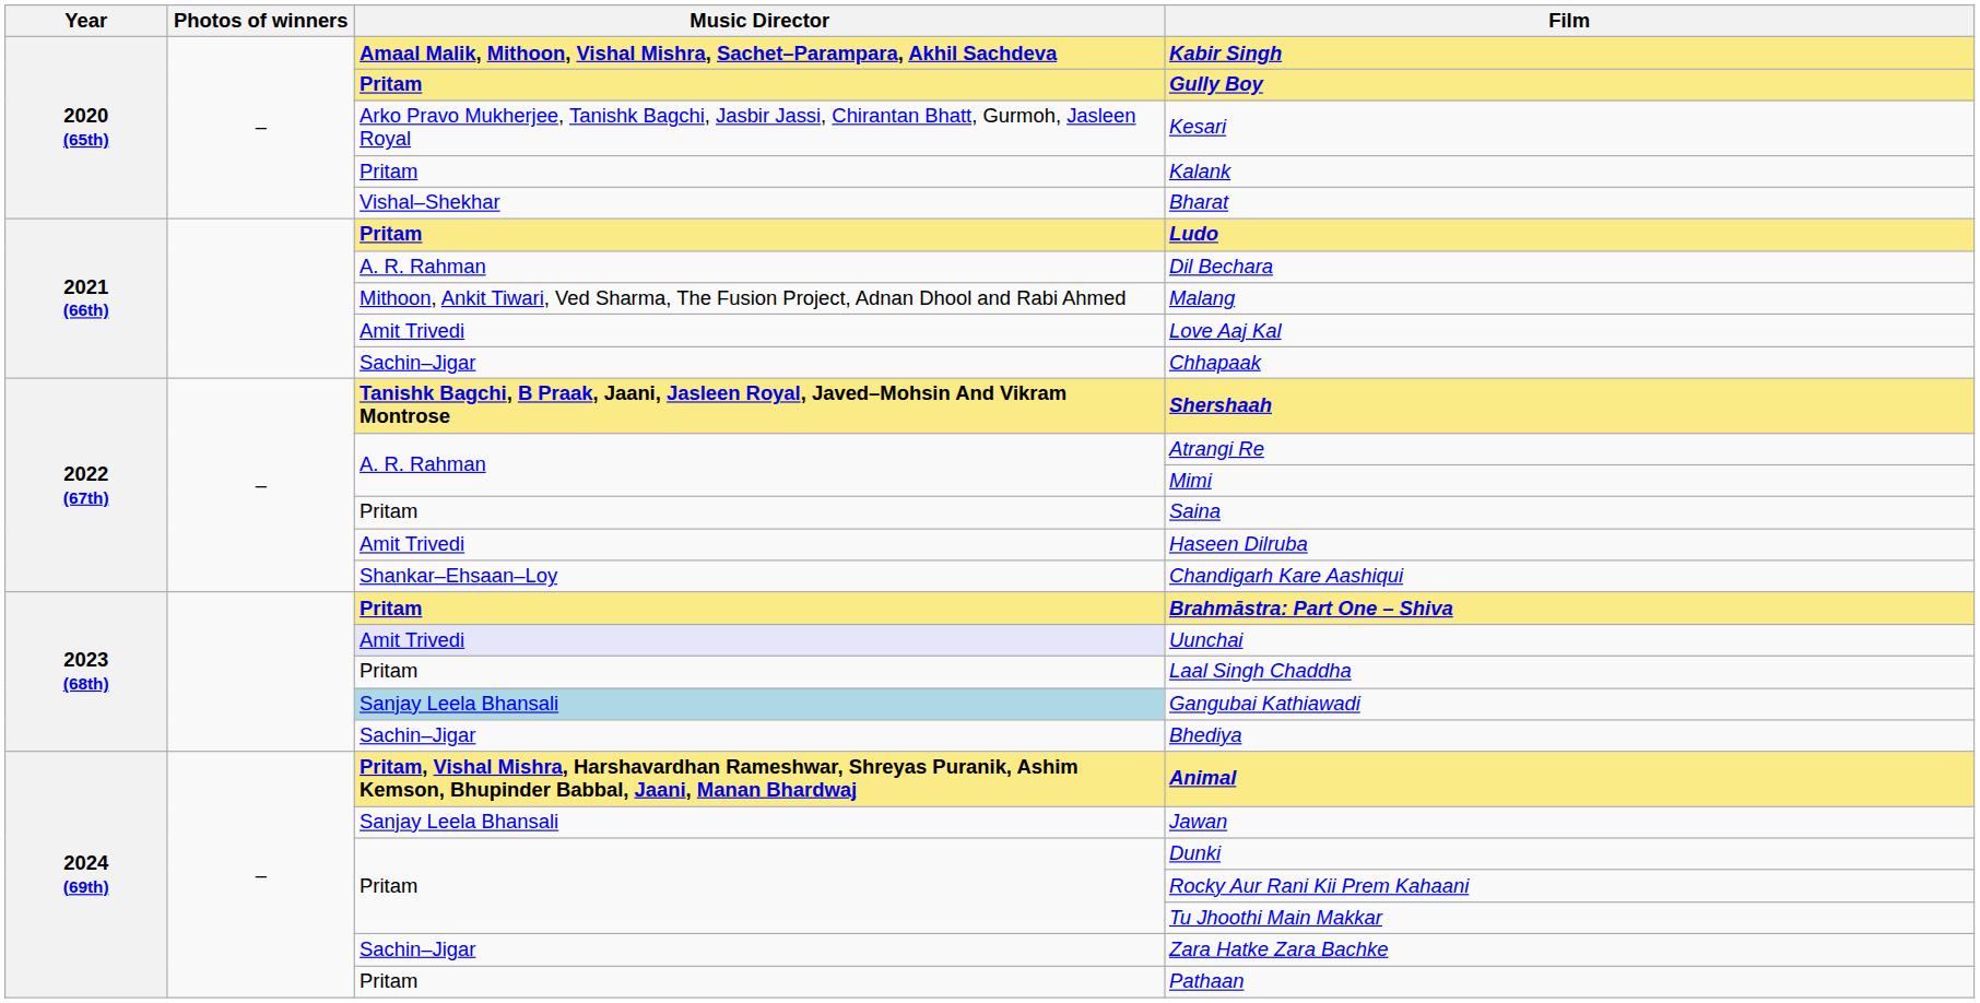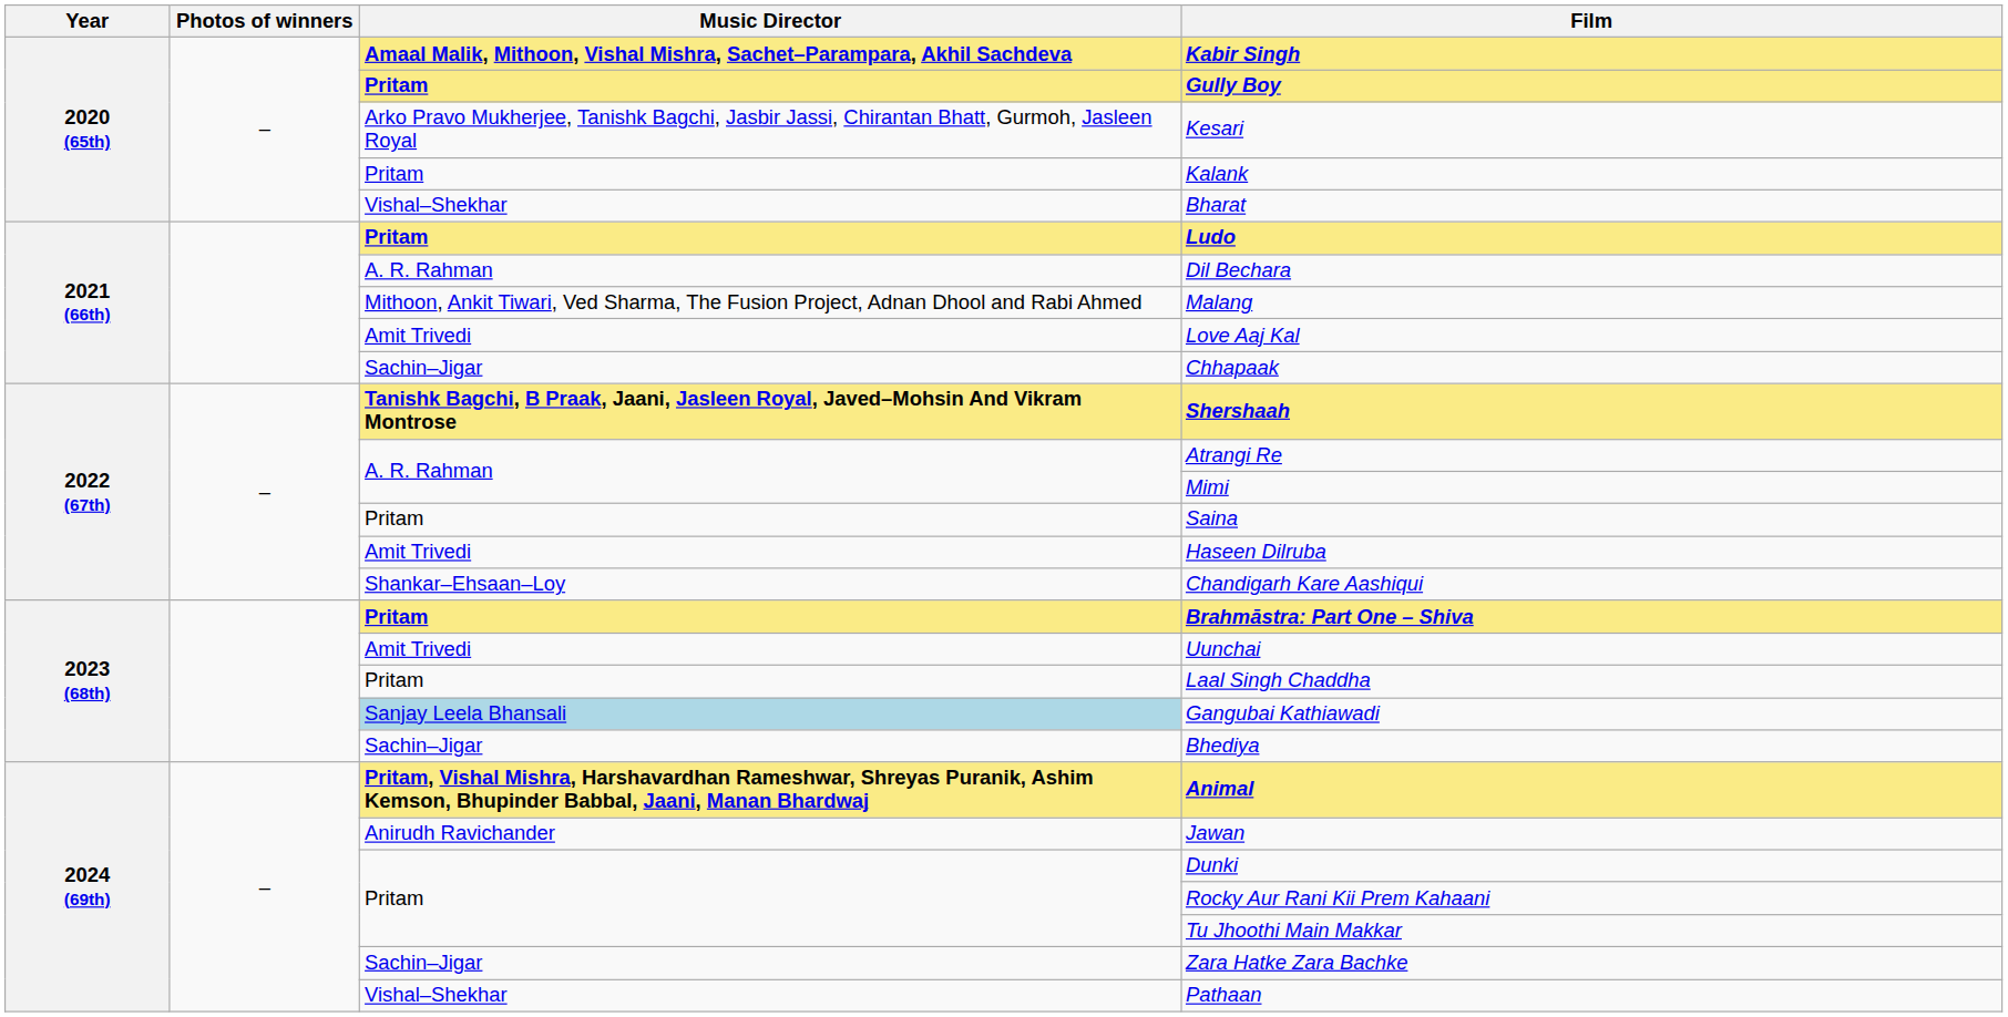 <table class="wikitable sortable" style="text-align:left;">
 <tr>
 <th scope="col" style="width:3%; text-align:center;">Year</th>
 <th scope="col" style="width:3%;text-align:center;">Photos of winners</th>
 <th scope="col" style="width:15%;text-align:center;">Music Director</th>
 <th scope="col" style="width:15%;text-align:center;">Film</th>
 </tr>
 <tr>
 <th rowspan="5">2020 <br><small><a href='#'>(65th)</a> </small></th>
 <td rowspan=5 style="text-align:center">–</td>
 <td style="background:#FAEB86;"><strong><a href='#'>Amaal Malik</a>, <a href='#'>Mithoon</a>, <a href='#'>Vishal Mishra</a>, <a href='#'>Sachet–Parampara</a>, <a href='#'>Akhil Sachdeva</a></strong></td>
 <td style="background:#FAEB86;"><strong><em><a href='#'>Kabir Singh</a></em></strong></td>
 </tr>
 <tr>
 <td style="background:#FAEB86;"><strong><a href='#'>Pritam</a></strong> </td>
 <td style="background:#FAEB86;"><strong><em><a href='#'>Gully Boy</a></em></strong></td>
 </tr>
 <tr>
 <td><a href='#'>Arko Pravo Mukherjee</a>, <a href='#'>Tanishk Bagchi</a>, <a href='#'>Jasbir Jassi</a>, <a href='#'>Chirantan Bhatt</a>, Gurmoh, <a href='#'>Jasleen Royal</a></td>
 <td><em><a href='#'>Kesari</a></em></td>
 </tr>
 <tr>
 <td><a href='#'>Pritam</a></td>
 <td><em><a href='#'>Kalank</a></em></td>
 </tr>
 <tr>
 <td><a href='#'>Vishal–Shekhar</a></td>
 <td><em><a href='#'>Bharat</a></em></td>
 </tr>
 <tr>
 <th scope="row" rowspan=5 style="text-align:center">2021 <br><small><a href='#'>(66th)</a> </small></th>
 <td rowspan=5 style="text-align:center"></td>
 <td style="background:#FAEB86;"><strong><a href='#'>Pritam</a></strong> </td>
 <td style="background:#FAEB86;"><strong><em><a href='#'>Ludo</a></em></strong></td>
 </tr>
 <tr>
 <td><a href='#'>A. R. Rahman</a></td>
 <td><a href='#'><em>Dil Bechara</em></a></td>
 </tr>
 <tr>
 <td><a href='#'>Mithoon</a>, <a href='#'>Ankit Tiwari</a>, Ved Sharma, The Fusion Project, Adnan Dhool and Rabi Ahmed</td>
 <td><a href='#'><em>Malang</em></a></td>
 </tr>
 <tr>
 <td><a href='#'>Amit Trivedi</a></td>
 <td><a href='#'><em>Love Aaj Kal</em></a></td>
 </tr>
 <tr>
 <td><a href='#'>Sachin–Jigar</a></td>
 <td><em><a href='#'>Chhapaak</a></em></td>
 </tr>
 <tr>
 <th scope="row" rowspan=6 style="text-align:center">2022 <br><small><a href='#'>(67th)</a> </small></th>
 <td rowspan=6 style="text-align:center">–</td>
 <td style="background:#FAEB86;"><strong><a href='#'>Tanishk Bagchi</a>, <a href='#'>B Praak</a>, Jaani, <a href='#'>Jasleen Royal</a>, Javed–Mohsin And Vikram Montrose</strong> </td>
 <td style="background:#FAEB86;"><strong><em><a href='#'>Shershaah</a></em></strong></td>
 </tr>
 <tr>
 <td rowspan="2"><a href='#'>A. R. Rahman</a></td>
 <td><em><a href='#'>Atrangi Re</a></em></td>
 </tr>
 <tr>
 <td><a href='#'><em>Mimi</em></a></td>
 </tr>
 <tr>
 <td>Pritam</td>
 <td><a href='#'><em>Saina</em></a></td>
 </tr>
 <tr>
 <td><a href='#'>Amit Trivedi</a></td>
 <td><em><a href='#'>Haseen Dilruba</a></em></td>
 </tr>
 <tr>
 <td><a href='#'>Shankar–Ehsaan–Loy</a></td>
 <td><em><a href='#'>Chandigarh Kare Aashiqui</a></em></td>
 </tr>
 <tr>
 <th scope="row" rowspan=5 style="text-align:center">2023 <br><small><a href='#'>(68th)</a> </small></th>
 <td rowspan=5 style="text-align:center"></td>
 <td style="background:#FAEB86;"><strong><a href='#'>Pritam</a></strong> </td>
 <td style="background:#FAEB86;"><strong><em><a href='#'>Brahmāstra: Part One – Shiva</a></em></strong></td>
 </tr>
 <tr>
-<td style="background: lavender;"><a href='#'>Amit Trivedi</a></td>
+<td><a href='#'>Amit Trivedi</a></td>
 <td><em><a href='#'>Uunchai</a></em></td>
 </tr>
 <tr>
 <td>Pritam</td>
 <td><em><a href='#'>Laal Singh Chaddha</a></em></td>
 </tr>
 <tr>
 <td style="background: lightblue;"><a href='#'>Sanjay Leela Bhansali</a></td>
 <td><em><a href='#'>Gangubai Kathiawadi</a></em></td>
 </tr>
 <tr>
 <td><a href='#'>Sachin–Jigar</a></td>
 <td><em><a href='#'>Bhediya</a></em></td>
 </tr>
 <tr>
 <th scope="row" rowspan=7 style="text-align:center">2024 <br><small><a href='#'>(69th)</a> </small></th>
 <td rowspan=7 style="text-align:center">–</td>
 <td style="background:#FAEB86;"><strong><a href='#'>Pritam</a>, <a href='#'>Vishal Mishra</a>, Harshavardhan Rameshwar, Shreyas Puranik, Ashim Kemson, Bhupinder Babbal, <a href='#'>Jaani</a>, <a href='#'>Manan Bhardwaj</a></strong></td>
 <td style="background:#FAEB86;"><strong><em><a href='#'>Animal</a></em></strong></td>
 </tr>
 <tr>
-<td><a href='#'>Sanjay Leela Bhansali</a></td>
+<td><a href='#'>Anirudh Ravichander</a></td>
 <td><a href='#'><em>Jawan</em></a></td>
 </tr>
 <tr>
 <td rowspan="3">Pritam</td>
 <td><em><a href='#'>Dunki</a></em></td>
 </tr>
 <tr>
 <td><em><a href='#'>Rocky Aur Rani Kii Prem Kahaani</a></em></td>
 </tr>
 <tr>
 <td><em><a href='#'>Tu Jhoothi Main Makkar</a></em></td>
 </tr>
 <tr>
 <td><a href='#'>Sachin–Jigar</a></td>
 <td><em><a href='#'>Zara Hatke Zara Bachke</a></em></td>
 </tr>
 <tr>
-<td>Pritam</td>
+<td><a href='#'>Vishal–Shekhar</a></td>
 <td><em><a href='#'>Pathaan</a></em></td>
 </tr>
 </table>
